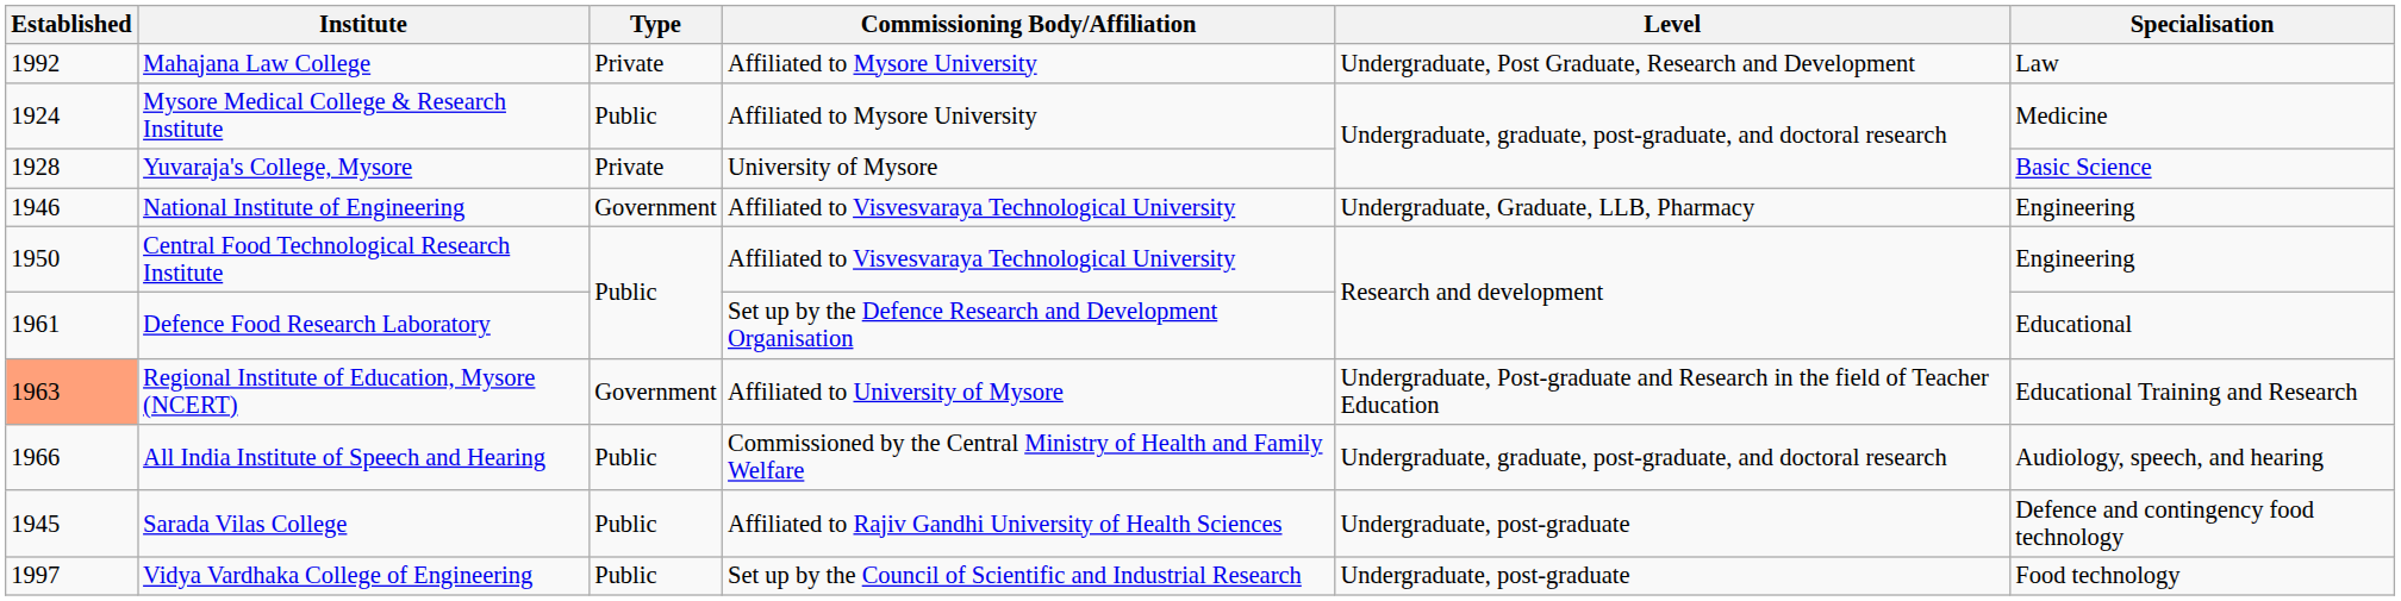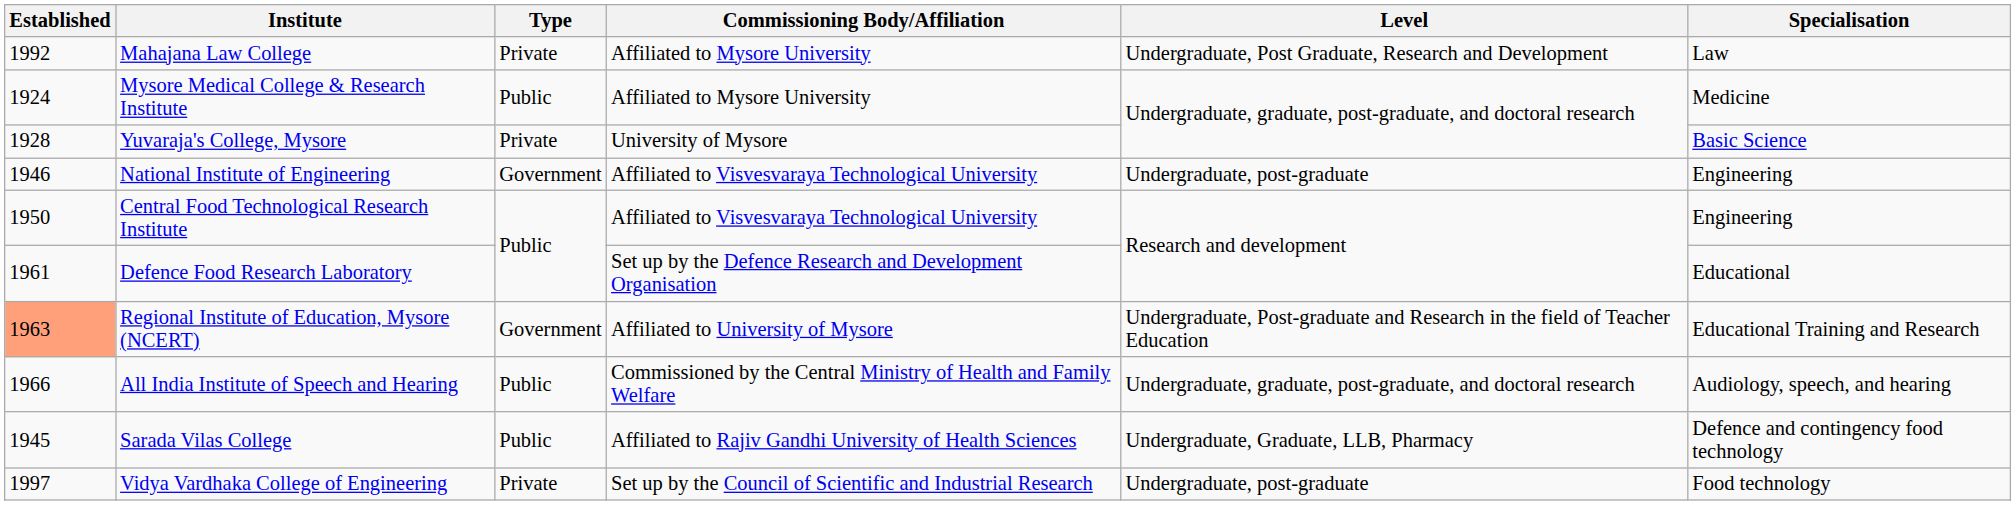 <table class="wikitable sortable">
 <tr>
 <th>Established</th>
 <th>Institute</th>
 <th>Type</th>
 <th>Commissioning Body/Affiliation</th>
 <th>Level</th>
 <th>Specialisation</th>
 </tr>
 <tr>
 <td>1992</td>
 <td><a href='#'>Mahajana Law College</a></td>
 <td>Private</td>
 <td>Affiliated to <a href='#'>Mysore University</a></td>
 <td>Undergraduate, Post Graduate, Research and Development</td>
 <td>Law</td>
 </tr>
 <tr>
 <td>1924</td>
 <td><a href='#'>Mysore Medical College & Research Institute</a></td>
 <td>Public</td>
 <td>Affiliated to Mysore University</td>
 <td rowspan="2">Undergraduate, graduate, post-graduate, and doctoral research</td>
 <td>Medicine</td>
 </tr>
 <tr>
 <td>1928</td>
 <td><a href='#'>Yuvaraja's College, Mysore</a></td>
 <td>Private</td>
 <td>University of Mysore</td>
 <td><a href='#'>Basic Science</a></td>
 </tr>
 <tr>
 <td>1946</td>
 <td><a href='#'>National Institute of Engineering</a></td>
 <td>Government</td>
 <td>Affiliated to <a href='#'>Visvesvaraya Technological University</a></td>
-<td>Undergraduate, Graduate, LLB, Pharmacy</td>
+<td>Undergraduate, post-graduate</td>
 <td>Engineering</td>
 </tr>
 <tr>
 <td>1950</td>
 <td><a href='#'>Central Food Technological Research Institute</a></td>
 <td rowspan="2">Public</td>
 <td>Affiliated to <a href='#'>Visvesvaraya Technological University</a></td>
 <td rowspan="2">Research and development</td>
 <td>Engineering</td>
 </tr>
 <tr>
 <td>1961</td>
 <td><a href='#'>Defence Food Research Laboratory</a></td>
 <td>Set up by the <a href='#'>Defence Research and Development Organisation</a></td>
 <td>Educational</td>
 </tr>
 <tr>
 <td style="background: lightsalmon;">1963</td>
 <td><a href='#'>Regional Institute of Education, Mysore (NCERT)</a></td>
 <td>Government</td>
 <td>Affiliated to <a href='#'>University of Mysore</a></td>
 <td>Undergraduate, Post-graduate and Research in the field of Teacher Education</td>
 <td>Educational Training and Research</td>
 </tr>
 <tr>
 <td>1966</td>
 <td><a href='#'>All India Institute of Speech and Hearing</a></td>
 <td>Public</td>
 <td>Commissioned by the Central <a href='#'>Ministry of Health and Family Welfare</a></td>
 <td>Undergraduate, graduate, post-graduate, and doctoral research</td>
 <td>Audiology, speech, and hearing</td>
 </tr>
 <tr>
 <td>1945</td>
 <td><a href='#'>Sarada Vilas College</a></td>
 <td>Public</td>
 <td>Affiliated to <a href='#'>Rajiv Gandhi University of Health Sciences</a></td>
-<td>Undergraduate, post-graduate</td>
+<td>Undergraduate, Graduate, LLB, Pharmacy</td>
 <td>Defence and contingency food technology</td>
 </tr>
 <tr>
 <td>1997</td>
 <td><a href='#'>Vidya Vardhaka College of Engineering</a></td>
-<td>Public</td>
+<td>Private</td>
 <td>Set up by the <a href='#'>Council of Scientific and Industrial Research</a></td>
 <td>Undergraduate, post-graduate</td>
 <td>Food technology</td>
 </tr>
 </table>
